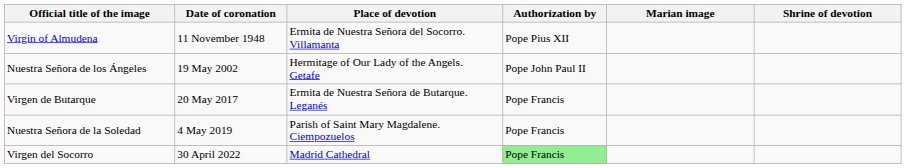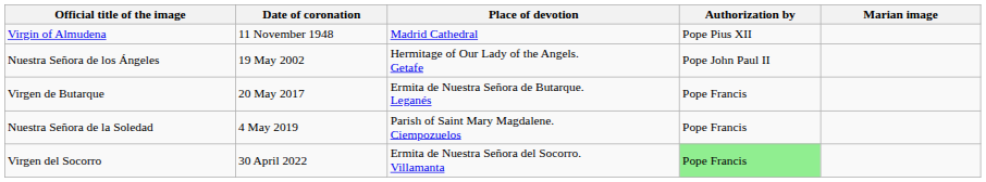 <table class="wikitable sortable" width="100%">
 <tr>
 <th>Official title of the image</th>
 <th data-sort-type="date">Date of coronation</th>
 <th>Place of devotion</th>
 <th>Authorization by</th>
 <th width=200px class=unsortable>Marian image</th>
-<th width=200px class=unsortable>Shrine of devotion</th>
 </tr>
 <tr>
 <td><a href='#'>Virgin of Almudena</a></td>
 <td>11 November 1948</td>
-<td>Ermita de Nuestra Señora del Socorro.<br><a href='#'>Villamanta</a></td>
+<td><a href='#'>Madrid Cathedral</a></td>
 <td>Pope Pius XII</td>
-<td></td>
 <td></td>
 </tr>
 <tr>
 <td>Nuestra Señora de los Ángeles</td>
 <td>19 May 2002</td>
 <td>Hermitage of Our Lady of the Angels.<br><a href='#'>Getafe</a></td>
 <td>Pope John Paul II</td>
 <td></td>
-<td></td>
 </tr>
 <tr>
 <td>Virgen de Butarque</td>
 <td>20 May 2017</td>
 <td>Ermita de Nuestra Señora de Butarque.<br><a href='#'>Leganés</a></td>
 <td>Pope Francis</td>
-<td></td>
 <td></td>
 </tr>
 <tr>
 <td>Nuestra Señora de la Soledad</td>
 <td>4 May 2019</td>
 <td>Parish of Saint Mary Magdalene.<br><a href='#'>Ciempozuelos</a></td>
 <td>Pope Francis</td>
 <td></td>
-<td></td>
 </tr>
 <tr>
 <td>Virgen del Socorro</td>
 <td>30 April 2022</td>
-<td><a href='#'>Madrid Cathedral</a></td>
+<td>Ermita de Nuestra Señora del Socorro.<br><a href='#'>Villamanta</a></td>
 <td style="background: lightgreen;">Pope Francis</td>
-<td></td>
 <td></td>
 </tr>
 </table>
